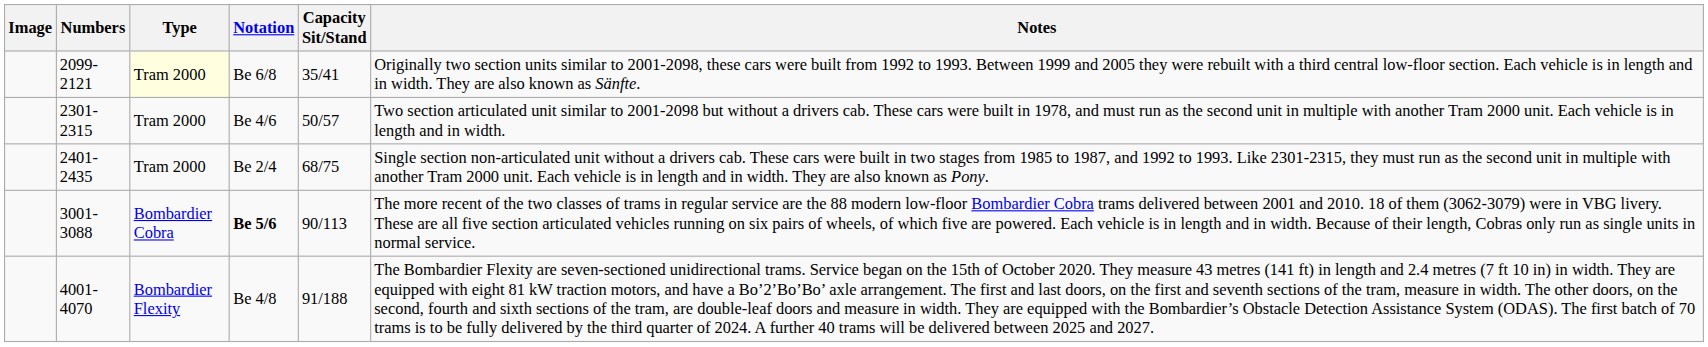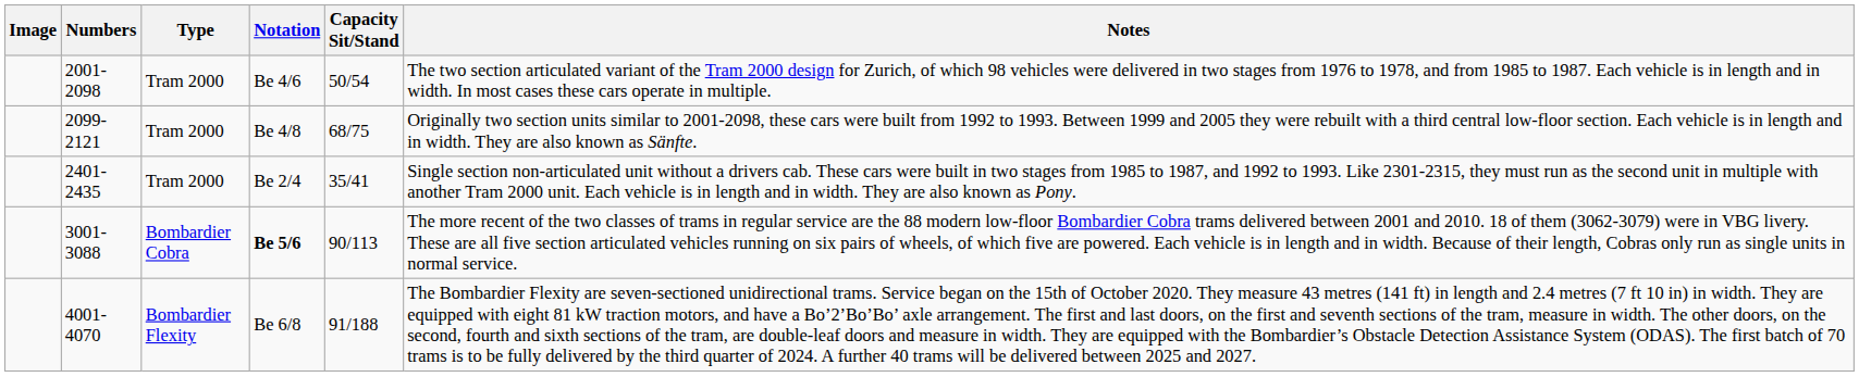 <table class="wikitable sortable" | border="1" cellspacing="0" cellpadding="3" style="border-collapse:collapse; font-size:95%; margin-right:10px; margin-bottom:5px">
 <tr>
 <th>Image</th>
 <th>Numbers</th>
 <th>Type</th>
 <th><a href='#'>Notation</a></th>
 <th>Capacity<br>Sit/Stand</th>
 <th>Notes</th>
 </tr>
 <tr>
 <td></td>
-<td>2099-2121</td>
-<td style="background: lightyellow;">Tram 2000</td>
-<td>Be 6/8</td>
-<td>35/41</td>
-<td>Originally two section units similar to 2001-2098, these cars were built from 1992 to 1993. Between 1999 and 2005 they were rebuilt with a third central low-floor section. Each vehicle is  in length and  in width. They are also known as <em>Sänfte</em>.</td>
+<td>2001-2098</td>
+<td>Tram 2000</td>
+<td>Be 4/6</td>
+<td>50/54</td>
+<td>The two section articulated variant of the <a href='#'>Tram 2000 design</a> for Zurich, of which 98 vehicles were delivered in two stages from 1976 to 1978, and from 1985 to 1987. Each vehicle is  in length and  in width. In most cases these cars operate in multiple.</td>
 </tr>
 <tr>
 <td></td>
-<td>2301-2315</td>
+<td>2099-2121</td>
 <td>Tram 2000</td>
-<td>Be 4/6</td>
-<td>50/57</td>
-<td>Two section articulated unit similar to 2001-2098 but without a drivers cab. These cars were built in 1978, and must run as the second unit in multiple with another Tram 2000 unit. Each vehicle is  in length and  in width.</td>
+<td>Be 4/8</td>
+<td>68/75</td>
+<td>Originally two section units similar to 2001-2098, these cars were built from 1992 to 1993. Between 1999 and 2005 they were rebuilt with a third central low-floor section. Each vehicle is  in length and  in width. They are also known as <em>Sänfte</em>.</td>
 </tr>
 <tr>
 <td></td>
 <td>2401-2435</td>
 <td>Tram 2000</td>
 <td>Be 2/4</td>
-<td>68/75</td>
+<td>35/41</td>
 <td>Single section non-articulated unit without a drivers cab. These cars were built in two stages from 1985 to 1987, and 1992 to 1993. Like 2301-2315, they must run as the second unit in multiple with another Tram 2000 unit. Each vehicle is  in length and  in width. They are also known as <em>Pony</em>.</td>
 </tr>
 <tr>
 <td></td>
 <td>3001-3088</td>
 <td><a href='#'>Bombardier Cobra</a></td>
 <td><strong>Be 5/6</strong></td>
 <td>90/113</td>
 <td>The more recent of the two classes of trams in regular service are the 88 modern low-floor <a href='#'>Bombardier Cobra</a> trams delivered between 2001 and 2010. 18 of them (3062-3079) were in VBG livery. These are all five section articulated vehicles running on six pairs of wheels, of which five are powered. Each vehicle is  in length and  in width. Because of their length, Cobras only run as single units in normal service.</td>
 </tr>
 <tr>
 <td></td>
 <td>4001-4070</td>
 <td><a href='#'>Bombardier Flexity</a></td>
-<td>Be 4/8</td>
+<td>Be 6/8</td>
 <td>91/188</td>
 <td>The Bombardier Flexity are seven-sectioned unidirectional trams. Service began on the 15th of October 2020. They measure 43 metres (141 ft) in length and 2.4 metres (7 ft 10 in) in width. They are equipped with eight 81 kW traction motors, and have a Bo’2’Bo’Bo’ axle arrangement. The first and last doors, on the first and seventh sections of the tram, measure  in width. The other doors, on the second, fourth and sixth sections of the tram, are double-leaf doors and measure  in width. They are equipped with the Bombardier’s Obstacle Detection Assistance System (ODAS). The first batch of 70 trams is to be fully delivered by the third quarter of 2024. A further 40 trams will be delivered between 2025 and 2027.</td>
 </tr>
 </table>
